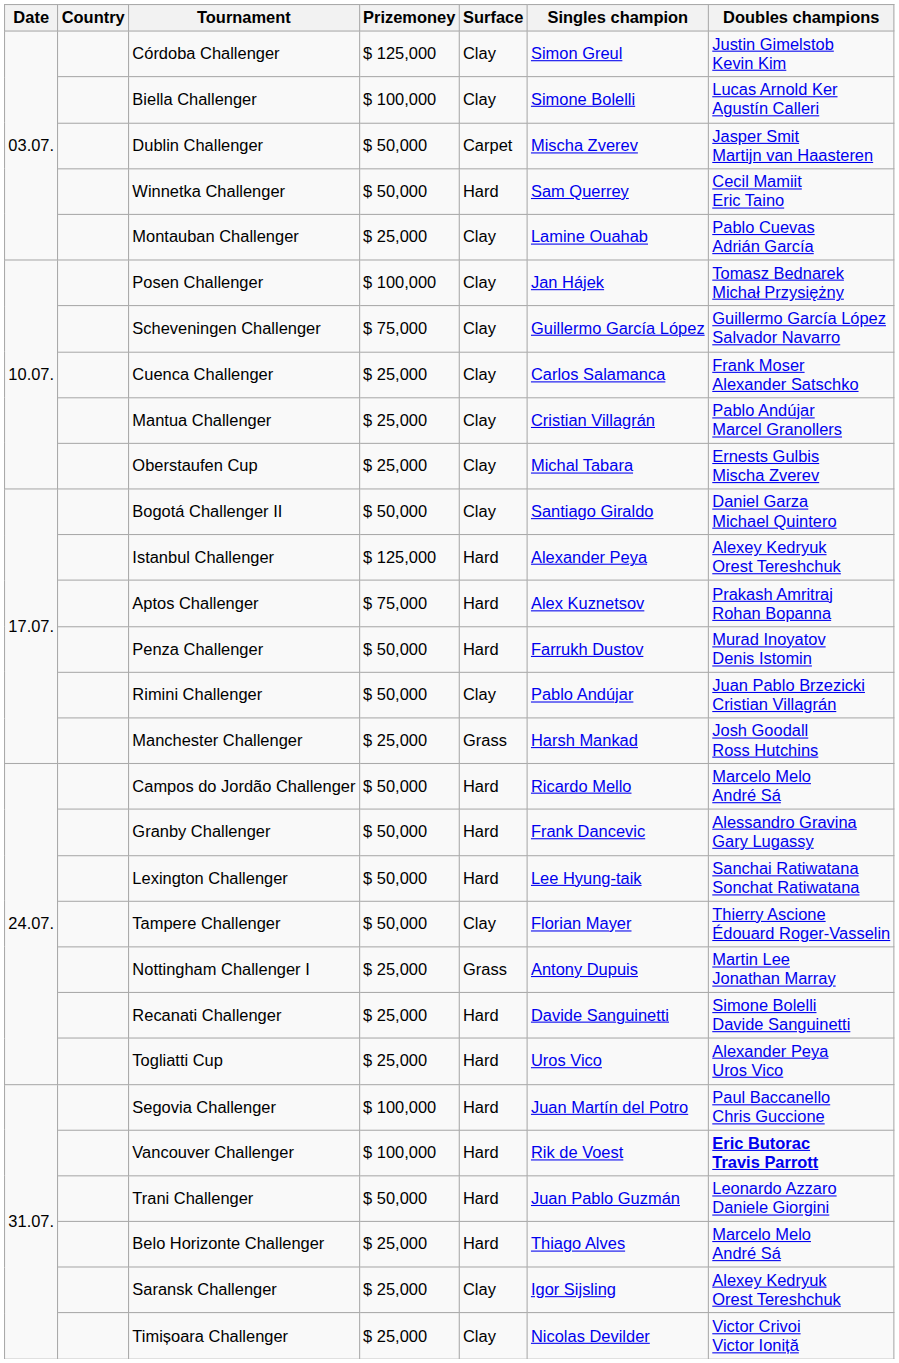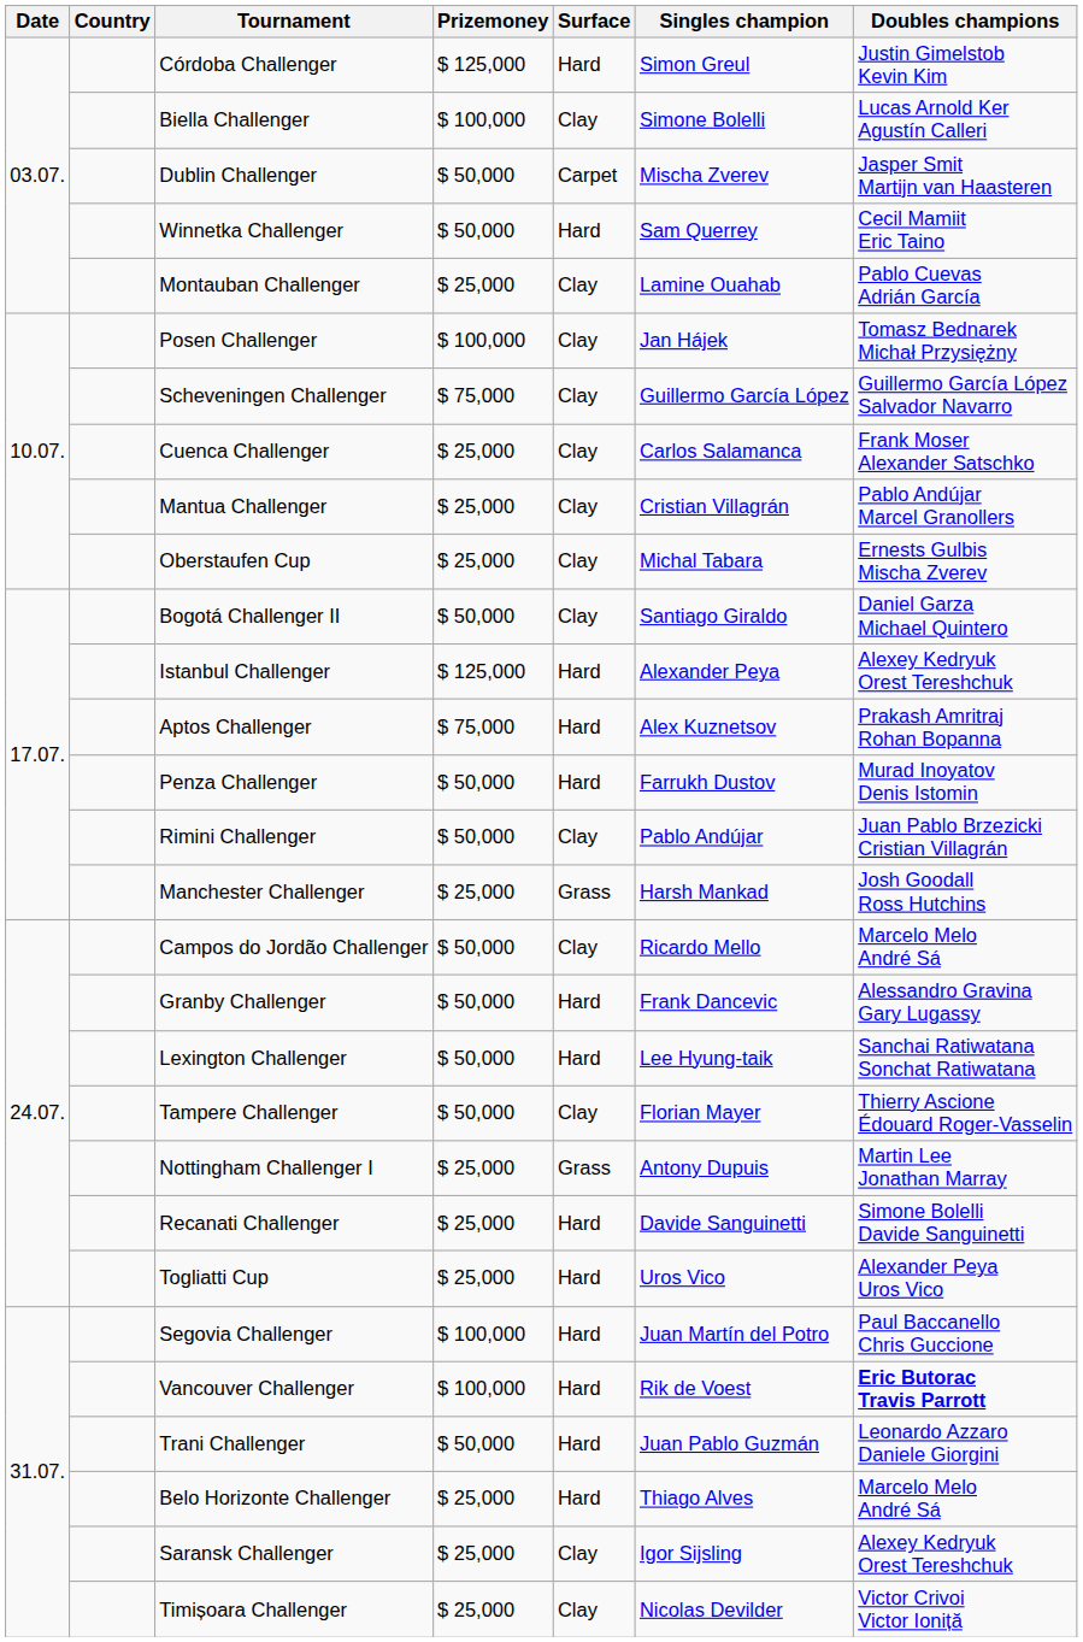 <table class="sortable wikitable" style=font-size:97%>
 <tr>
 <th>Date</th>
 <th>Country</th>
 <th>Tournament</th>
 <th>Prizemoney</th>
 <th>Surface</th>
 <th>Singles champion</th>
 <th>Doubles champions</th>
 </tr>
 <tr>
 <td rowspan="5">03.07.</td>
 <td></td>
 <td>Córdoba Challenger</td>
 <td>$ 125,000</td>
-<td>Clay</td>
+<td>Hard</td>
 <td> <a href='#'>Simon Greul</a></td>
 <td> <a href='#'>Justin Gimelstob</a><br> <a href='#'>Kevin Kim</a></td>
 </tr>
 <tr>
 <td></td>
 <td>Biella Challenger</td>
 <td>$ 100,000</td>
 <td>Clay</td>
 <td> <a href='#'>Simone Bolelli</a></td>
 <td> <a href='#'>Lucas Arnold Ker</a> <br>  <a href='#'>Agustín Calleri</a></td>
 </tr>
 <tr>
 <td></td>
 <td>Dublin Challenger</td>
 <td>$ 50,000</td>
 <td>Carpet</td>
 <td> <a href='#'>Mischa Zverev</a></td>
 <td> <a href='#'>Jasper Smit</a><br> <a href='#'>Martijn van Haasteren</a></td>
 </tr>
 <tr>
 <td></td>
 <td>Winnetka Challenger</td>
 <td>$ 50,000</td>
 <td>Hard</td>
 <td> <a href='#'>Sam Querrey</a></td>
 <td> <a href='#'>Cecil Mamiit</a> <br>  <a href='#'>Eric Taino</a></td>
 </tr>
 <tr>
 <td></td>
 <td>Montauban Challenger</td>
 <td>$ 25,000</td>
 <td>Clay</td>
 <td> <a href='#'>Lamine Ouahab</a></td>
 <td> <a href='#'>Pablo Cuevas</a><br> <a href='#'>Adrián García</a></td>
 </tr>
 <tr>
 <td rowspan="5">10.07.</td>
 <td></td>
 <td>Posen Challenger</td>
 <td>$ 100,000</td>
 <td>Clay</td>
 <td> <a href='#'>Jan Hájek</a></td>
 <td> <a href='#'>Tomasz Bednarek</a><br> <a href='#'>Michał Przysiężny</a></td>
 </tr>
 <tr>
 <td></td>
 <td>Scheveningen Challenger</td>
 <td>$ 75,000</td>
 <td>Clay</td>
 <td> <a href='#'>Guillermo García López</a></td>
 <td> <a href='#'>Guillermo García López</a> <br>  <a href='#'>Salvador Navarro</a></td>
 </tr>
 <tr>
 <td></td>
 <td>Cuenca Challenger</td>
 <td>$ 25,000</td>
 <td>Clay</td>
 <td> <a href='#'>Carlos Salamanca</a></td>
 <td> <a href='#'>Frank Moser</a><br> <a href='#'>Alexander Satschko</a></td>
 </tr>
 <tr>
 <td></td>
 <td>Mantua Challenger</td>
 <td>$ 25,000</td>
 <td>Clay</td>
 <td> <a href='#'>Cristian Villagrán</a></td>
 <td> <a href='#'>Pablo Andújar</a><br> <a href='#'>Marcel Granollers</a></td>
 </tr>
 <tr>
 <td></td>
 <td>Oberstaufen Cup</td>
 <td>$ 25,000</td>
 <td>Clay</td>
 <td> <a href='#'>Michal Tabara</a></td>
 <td> <a href='#'>Ernests Gulbis</a><br> <a href='#'>Mischa Zverev</a></td>
 </tr>
 <tr>
 <td rowspan="6">17.07.</td>
 <td></td>
 <td>Bogotá Challenger II</td>
 <td>$ 50,000</td>
 <td>Clay</td>
 <td> <a href='#'>Santiago Giraldo</a></td>
 <td> <a href='#'>Daniel Garza</a> <br>  <a href='#'>Michael Quintero</a></td>
 </tr>
 <tr>
 <td></td>
 <td>Istanbul Challenger</td>
 <td>$ 125,000</td>
 <td>Hard</td>
 <td> <a href='#'>Alexander Peya</a></td>
 <td> <a href='#'>Alexey Kedryuk</a><br> <a href='#'>Orest Tereshchuk</a></td>
 </tr>
 <tr>
 <td></td>
 <td>Aptos Challenger</td>
 <td>$ 75,000</td>
 <td>Hard</td>
 <td> <a href='#'>Alex Kuznetsov</a></td>
 <td> <a href='#'>Prakash Amritraj</a> <br>  <a href='#'>Rohan Bopanna</a></td>
 </tr>
 <tr>
 <td></td>
 <td>Penza Challenger</td>
 <td>$ 50,000</td>
 <td>Hard</td>
 <td> <a href='#'>Farrukh Dustov</a></td>
 <td> <a href='#'>Murad Inoyatov</a><br> <a href='#'>Denis Istomin</a></td>
 </tr>
 <tr>
 <td></td>
 <td>Rimini Challenger</td>
 <td>$ 50,000</td>
 <td>Clay</td>
 <td> <a href='#'>Pablo Andújar</a></td>
 <td> <a href='#'>Juan Pablo Brzezicki</a><br> <a href='#'>Cristian Villagrán</a></td>
 </tr>
 <tr>
 <td></td>
 <td>Manchester Challenger</td>
 <td>$ 25,000</td>
 <td>Grass</td>
 <td> <a href='#'>Harsh Mankad</a></td>
 <td> <a href='#'>Josh Goodall</a> <br>  <a href='#'>Ross Hutchins</a></td>
 </tr>
 <tr>
 <td rowspan="7">24.07.</td>
 <td></td>
 <td>Campos do Jordão Challenger</td>
 <td>$ 50,000</td>
-<td>Hard</td>
+<td>Clay</td>
 <td> <a href='#'>Ricardo Mello</a></td>
 <td> <a href='#'>Marcelo Melo</a><br> <a href='#'>André Sá</a></td>
 </tr>
 <tr>
 <td></td>
 <td>Granby Challenger</td>
 <td>$ 50,000</td>
 <td>Hard</td>
 <td> <a href='#'>Frank Dancevic</a></td>
 <td> <a href='#'>Alessandro Gravina</a> <br>  <a href='#'>Gary Lugassy</a></td>
 </tr>
 <tr>
 <td></td>
 <td>Lexington Challenger</td>
 <td>$ 50,000</td>
 <td>Hard</td>
 <td> <a href='#'>Lee Hyung-taik</a></td>
 <td> <a href='#'>Sanchai Ratiwatana</a> <br>  <a href='#'>Sonchat Ratiwatana</a></td>
 </tr>
 <tr>
 <td></td>
 <td>Tampere Challenger</td>
 <td>$ 50,000</td>
 <td>Clay</td>
 <td> <a href='#'>Florian Mayer</a></td>
 <td> <a href='#'>Thierry Ascione</a> <br>  <a href='#'>Édouard Roger-Vasselin</a></td>
 </tr>
 <tr>
 <td></td>
 <td>Nottingham Challenger I</td>
 <td>$ 25,000</td>
 <td>Grass</td>
 <td> <a href='#'>Antony Dupuis</a></td>
 <td> <a href='#'>Martin Lee</a> <br> <a href='#'>Jonathan Marray</a></td>
 </tr>
 <tr>
 <td></td>
 <td>Recanati Challenger</td>
 <td>$ 25,000</td>
 <td>Hard</td>
 <td> <a href='#'>Davide Sanguinetti</a></td>
 <td> <a href='#'>Simone Bolelli</a> <br>  <a href='#'>Davide Sanguinetti</a></td>
 </tr>
 <tr>
 <td></td>
 <td>Togliatti Cup</td>
 <td>$ 25,000</td>
 <td>Hard</td>
 <td> <a href='#'>Uros Vico</a></td>
 <td> <a href='#'>Alexander Peya</a><br> <a href='#'>Uros Vico</a></td>
 </tr>
 <tr>
 <td rowspan="6">31.07.</td>
 <td></td>
 <td>Segovia Challenger</td>
 <td>$ 100,000</td>
 <td>Hard</td>
 <td> <a href='#'>Juan Martín del Potro</a></td>
 <td> <a href='#'>Paul Baccanello</a><br> <a href='#'>Chris Guccione</a></td>
 </tr>
 <tr>
 <td></td>
 <td>Vancouver Challenger</td>
 <td>$ 100,000</td>
 <td>Hard</td>
 <td> <a href='#'>Rik de Voest</a></td>
 <td><strong> <a href='#'>Eric Butorac</a> <br> <a href='#'>Travis Parrott</a></strong></td>
 </tr>
 <tr>
 <td></td>
 <td>Trani Challenger</td>
 <td>$ 50,000</td>
 <td>Hard</td>
 <td> <a href='#'>Juan Pablo Guzmán</a></td>
 <td> <a href='#'>Leonardo Azzaro</a> <br> <a href='#'>Daniele Giorgini</a></td>
 </tr>
 <tr>
 <td></td>
 <td>Belo Horizonte Challenger</td>
 <td>$ 25,000</td>
 <td>Hard</td>
 <td> <a href='#'>Thiago Alves</a></td>
 <td> <a href='#'>Marcelo Melo</a><br> <a href='#'>André Sá</a></td>
 </tr>
 <tr>
 <td></td>
 <td>Saransk Challenger</td>
 <td>$ 25,000</td>
 <td>Clay</td>
 <td> <a href='#'>Igor Sijsling</a></td>
 <td> <a href='#'>Alexey Kedryuk</a><br> <a href='#'>Orest Tereshchuk</a></td>
 </tr>
 <tr>
 <td></td>
 <td>Timișoara Challenger</td>
 <td>$ 25,000</td>
 <td>Clay</td>
 <td> <a href='#'>Nicolas Devilder</a></td>
 <td> <a href='#'>Victor Crivoi</a> <br>  <a href='#'>Victor Ioniță</a></td>
 </tr>
 </table>
